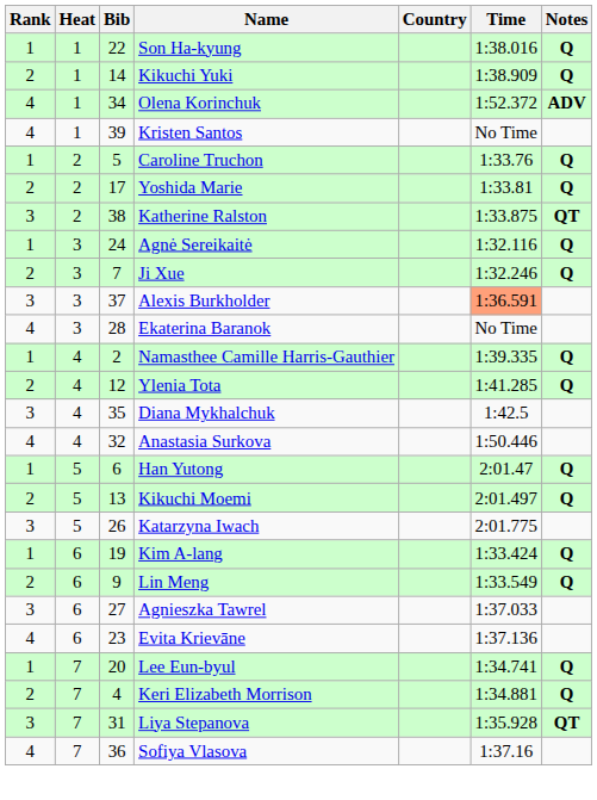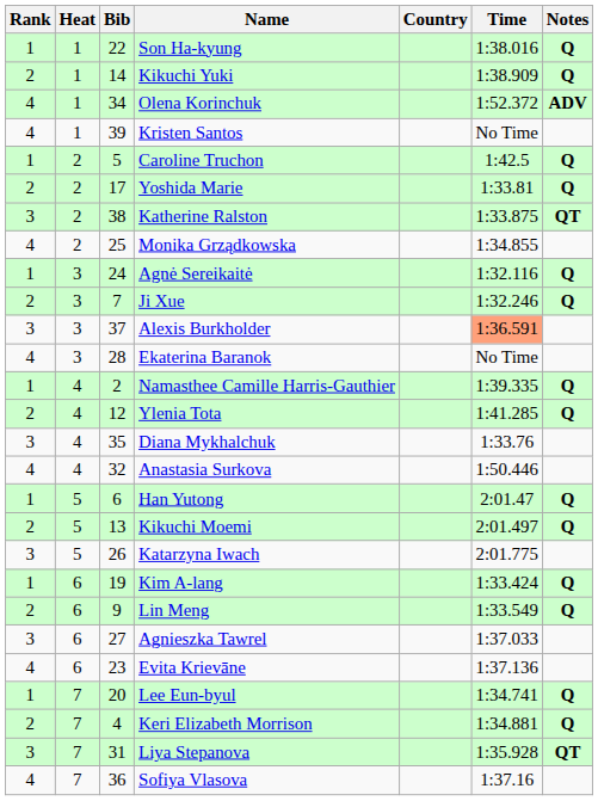 <table class="wikitable sortable" style="text-align:center">
 <tr>
 <th>Rank</th>
 <th>Heat</th>
 <th>Bib</th>
 <th>Name</th>
 <th>Country</th>
 <th>Time</th>
 <th>Notes</th>
 </tr>
 <tr bgcolor=ccffcc>
 <td>1</td>
 <td>1</td>
 <td>22</td>
 <td align=left><a href='#'>Son Ha-kyung</a></td>
 <td align=left></td>
 <td>1:38.016</td>
 <td><strong>Q</strong></td>
 </tr>
 <tr bgcolor=ccffcc>
 <td>2</td>
 <td>1</td>
 <td>14</td>
 <td align=left><a href='#'>Kikuchi Yuki</a></td>
 <td align=left></td>
 <td>1:38.909</td>
 <td><strong>Q</strong></td>
 </tr>
 <tr bgcolor=ccffcc>
 <td>4</td>
 <td>1</td>
 <td>34</td>
 <td align=left><a href='#'>Olena Korinchuk</a></td>
 <td align=left></td>
 <td>1:52.372</td>
 <td><strong>ADV</strong></td>
 </tr>
 <tr>
 <td>4</td>
 <td>1</td>
 <td>39</td>
 <td align=left><a href='#'>Kristen Santos</a></td>
 <td align=left></td>
 <td>No Time</td>
 <td></td>
 </tr>
 <tr bgcolor=ccffcc>
 <td>1</td>
 <td>2</td>
 <td>5</td>
 <td align=left><a href='#'>Caroline Truchon</a></td>
 <td align=left></td>
-<td>1:33.76</td>
+<td>1:42.5</td>
 <td><strong>Q</strong></td>
 </tr>
 <tr bgcolor=ccffcc>
 <td>2</td>
 <td>2</td>
 <td>17</td>
 <td align=left><a href='#'>Yoshida Marie</a></td>
 <td align=left></td>
 <td>1:33.81</td>
 <td><strong>Q</strong></td>
 </tr>
 <tr bgcolor=ccffcc>
 <td>3</td>
 <td>2</td>
 <td>38</td>
 <td align=left><a href='#'>Katherine Ralston</a></td>
 <td align=left></td>
 <td>1:33.875</td>
 <td><strong>QT</strong></td>
+</tr>
+<tr>
+<td>4</td>
+<td>2</td>
+<td>25</td>
+<td align=left><a href='#'>Monika Grządkowska</a></td>
+<td align=left></td>
+<td>1:34.855</td>
+<td></td>
 </tr>
 <tr bgcolor=ccffcc>
 <td>1</td>
 <td>3</td>
 <td>24</td>
 <td align=left><a href='#'>Agnė Sereikaitė</a></td>
 <td align=left></td>
 <td>1:32.116</td>
 <td><strong>Q</strong></td>
 </tr>
 <tr bgcolor=ccffcc>
 <td>2</td>
 <td>3</td>
 <td>7</td>
 <td align=left><a href='#'>Ji Xue</a></td>
 <td align=left></td>
 <td>1:32.246</td>
 <td><strong>Q</strong></td>
 </tr>
 <tr>
 <td>3</td>
 <td>3</td>
 <td>37</td>
 <td align=left><a href='#'>Alexis Burkholder</a></td>
 <td align=left></td>
 <td style="background: lightsalmon;">1:36.591</td>
 <td></td>
 </tr>
 <tr>
 <td>4</td>
 <td>3</td>
 <td>28</td>
 <td align=left><a href='#'>Ekaterina Baranok</a></td>
 <td align=left></td>
 <td>No Time</td>
 <td></td>
 </tr>
 <tr bgcolor=ccffcc>
 <td>1</td>
 <td>4</td>
 <td>2</td>
 <td align=left><a href='#'>Namasthee Camille Harris-Gauthier</a></td>
 <td align=left></td>
 <td>1:39.335</td>
 <td><strong>Q</strong></td>
 </tr>
 <tr bgcolor=ccffcc>
 <td>2</td>
 <td>4</td>
 <td>12</td>
 <td align=left><a href='#'>Ylenia Tota</a></td>
 <td align=left></td>
 <td>1:41.285</td>
 <td><strong>Q</strong></td>
 </tr>
 <tr>
 <td>3</td>
 <td>4</td>
 <td>35</td>
 <td align=left><a href='#'>Diana Mykhalchuk</a></td>
 <td align=left></td>
-<td>1:42.5</td>
+<td>1:33.76</td>
 <td></td>
 </tr>
 <tr>
 <td>4</td>
 <td>4</td>
 <td>32</td>
 <td align=left><a href='#'>Anastasia Surkova</a></td>
 <td align=left></td>
 <td>1:50.446</td>
 <td></td>
 </tr>
 <tr bgcolor=ccffcc>
 <td>1</td>
 <td>5</td>
 <td>6</td>
 <td align=left><a href='#'>Han Yutong</a></td>
 <td align=left></td>
 <td>2:01.47</td>
 <td><strong>Q</strong></td>
 </tr>
 <tr bgcolor=ccffcc>
 <td>2</td>
 <td>5</td>
 <td>13</td>
 <td align=left><a href='#'>Kikuchi Moemi</a></td>
 <td align=left></td>
 <td>2:01.497</td>
 <td><strong>Q</strong></td>
 </tr>
 <tr>
 <td>3</td>
 <td>5</td>
 <td>26</td>
 <td align=left><a href='#'>Katarzyna Iwach</a></td>
 <td align=left></td>
 <td>2:01.775</td>
 <td></td>
 </tr>
 <tr bgcolor=ccffcc>
 <td>1</td>
 <td>6</td>
 <td>19</td>
 <td align=left><a href='#'>Kim A-lang</a></td>
 <td align=left></td>
 <td>1:33.424</td>
 <td><strong>Q</strong></td>
 </tr>
 <tr bgcolor=ccffcc>
 <td>2</td>
 <td>6</td>
 <td>9</td>
 <td align=left><a href='#'>Lin Meng</a></td>
 <td align=left></td>
 <td>1:33.549</td>
 <td><strong>Q</strong></td>
 </tr>
 <tr>
 <td>3</td>
 <td>6</td>
 <td>27</td>
 <td align=left><a href='#'>Agnieszka Tawrel</a></td>
 <td align=left></td>
 <td>1:37.033</td>
 <td></td>
 </tr>
 <tr>
 <td>4</td>
 <td>6</td>
 <td>23</td>
 <td align=left><a href='#'>Evita Krievāne</a></td>
 <td align=left></td>
 <td>1:37.136</td>
 <td></td>
 </tr>
 <tr bgcolor=ccffcc>
 <td>1</td>
 <td>7</td>
 <td>20</td>
 <td align=left><a href='#'>Lee Eun-byul</a></td>
 <td align=left></td>
 <td>1:34.741</td>
 <td><strong>Q</strong></td>
 </tr>
 <tr bgcolor=ccffcc>
 <td>2</td>
 <td>7</td>
 <td>4</td>
 <td align=left><a href='#'>Keri Elizabeth Morrison</a></td>
 <td align=left></td>
 <td>1:34.881</td>
 <td><strong>Q</strong></td>
 </tr>
 <tr bgcolor=ccffcc>
 <td>3</td>
 <td>7</td>
 <td>31</td>
 <td align=left><a href='#'>Liya Stepanova</a></td>
 <td align=left></td>
 <td>1:35.928</td>
 <td><strong>QT</strong></td>
 </tr>
 <tr>
 <td>4</td>
 <td>7</td>
 <td>36</td>
 <td align=left><a href='#'>Sofiya Vlasova</a></td>
 <td align=left></td>
 <td>1:37.16</td>
 <td></td>
 </tr>
 </table>
